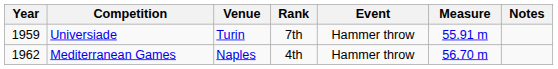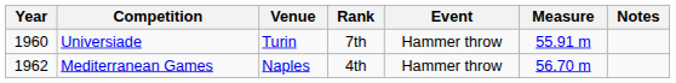 <table class="wikitable" width=55% style="font-size:100%; text-align:center;">
 <tr>
 <th>Year</th>
 <th>Competition</th>
 <th>Venue</th>
 <th>Rank</th>
 <th>Event</th>
 <th>Measure</th>
 <th>Notes</th>
 </tr>
 <tr>
-<td>1959</td>
+<td>1960</td>
 <td align=left><a href='#'>Universiade</a></td>
 <td align=left> <a href='#'>Turin</a></td>
 <td>7th</td>
 <td>Hammer throw</td>
 <td><a href='#'>55.91 m</a></td>
 <td></td>
 </tr>
 <tr>
 <td>1962</td>
 <td align=left><a href='#'>Mediterranean Games</a></td>
 <td align=left> <a href='#'>Naples</a></td>
 <td>4th</td>
 <td>Hammer throw</td>
 <td><a href='#'>56.70 m</a></td>
 <td></td>
 </tr>
 </table>
